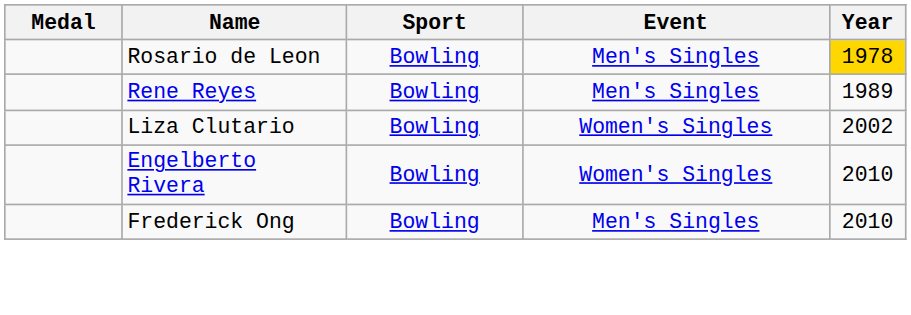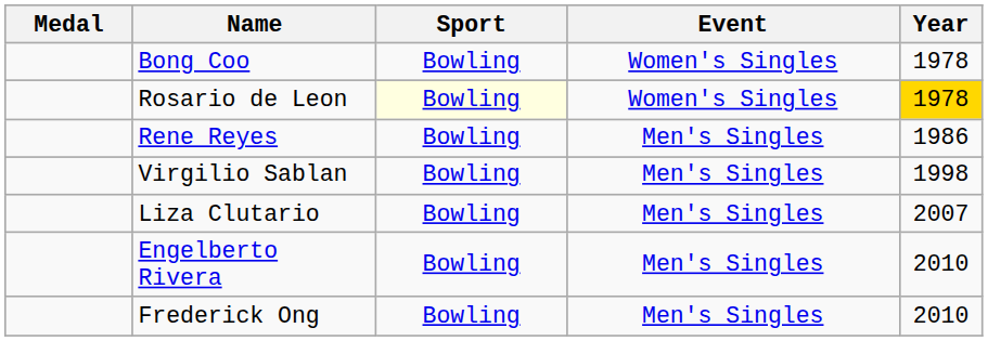 <table class="wikitable"  style="font-size:100%;  text-align:center;">
 <tr>
 <th width="65">Medal</th>
 <th width="130">Name</th>
 <th width="100">Sport</th>
 <th width="180">Event</th>
 <th width="40">Year</th>
 </tr>
 <tr>
 <td></td>
+<td align=left><a href='#'>Bong Coo</a></td>
+<td><a href='#'>Bowling</a></td>
+<td><a href='#'>Women's Singles</a></td>
+<td>1978</td>
+</tr>
+<tr>
+<td></td>
 <td align=left>Rosario de Leon</td>
-<td><a href='#'>Bowling</a></td>
-<td><a href='#'>Men's Singles</a></td>
+<td style="background: lightyellow;"><a href='#'>Bowling</a></td>
+<td><a href='#'>Women's Singles</a></td>
 <td style="background: gold;">1978</td>
 </tr>
 <tr>
 <td></td>
 <td align=left><a href='#'>Rene Reyes</a></td>
 <td><a href='#'>Bowling</a></td>
 <td><a href='#'>Men's Singles</a></td>
-<td>1989</td>
+<td>1986</td>
+</tr>
+<tr>
+<td></td>
+<td align=left>Virgilio Sablan</td>
+<td><a href='#'>Bowling</a></td>
+<td><a href='#'>Men's Singles</a></td>
+<td>1998</td>
 </tr>
 <tr>
 <td></td>
 <td align=left>Liza Clutario</td>
 <td><a href='#'>Bowling</a></td>
-<td><a href='#'>Women's Singles</a></td>
-<td>2002</td>
+<td><a href='#'>Men's Singles</a></td>
+<td>2007</td>
 </tr>
 <tr>
 <td></td>
 <td align=left><a href='#'>Engelberto Rivera</a></td>
 <td><a href='#'>Bowling</a></td>
-<td><a href='#'>Women's Singles</a></td>
+<td><a href='#'>Men's Singles</a></td>
 <td>2010</td>
 </tr>
 <tr>
 <td></td>
 <td align=left>Frederick Ong</td>
 <td><a href='#'>Bowling</a></td>
 <td><a href='#'>Men's Singles</a></td>
 <td>2010</td>
 </tr>
 </table>
